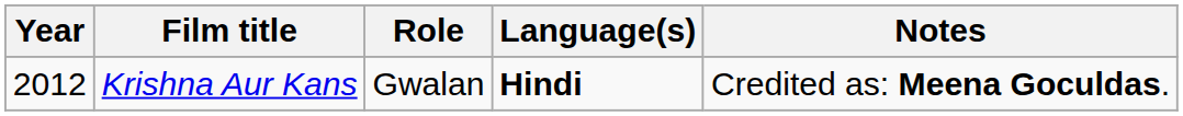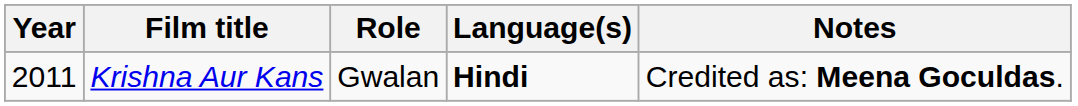 <table class="wikitable">
 <tr>
 <th>Year</th>
 <th>Film title</th>
 <th>Role</th>
 <th>Language(s)</th>
 <th>Notes</th>
 </tr>
 <tr>
-<td>2012</td>
+<td>2011</td>
 <td><em><a href='#'>Krishna Aur Kans</a></em></td>
 <td>Gwalan</td>
 <td><strong>Hindi</strong></td>
 <td>Credited as: <strong>Meena Goculdas</strong>.</td>
 </tr>
 </table>
